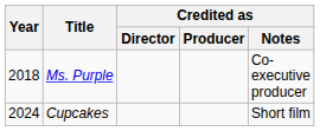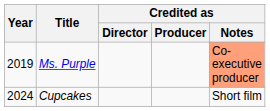 <table class="wikitable">
 <tr>
 <th rowspan="2">Year</th>
 <th rowspan="2">Title</th>
 <th colspan="3">Credited as</th>
 </tr>
 <tr>
 <th style="width:65px;">Director</th>
 <th style="width:65px;">Producer</th>
 <th style="width:65px;">Notes</th>
 </tr>
 <tr>
-<td>2018</td>
+<td>2019</td>
 <td><em><a href='#'>Ms. Purple</a></em></td>
 <td></td>
 <td></td>
-<td>Co-executive producer</td>
+<td style="background: lightsalmon;">Co-executive producer</td>
 </tr>
 <tr>
 <td>2024</td>
 <td><em>Cupcakes</em></td>
 <td></td>
 <td></td>
 <td>Short film</td>
 </tr>
 </table>
